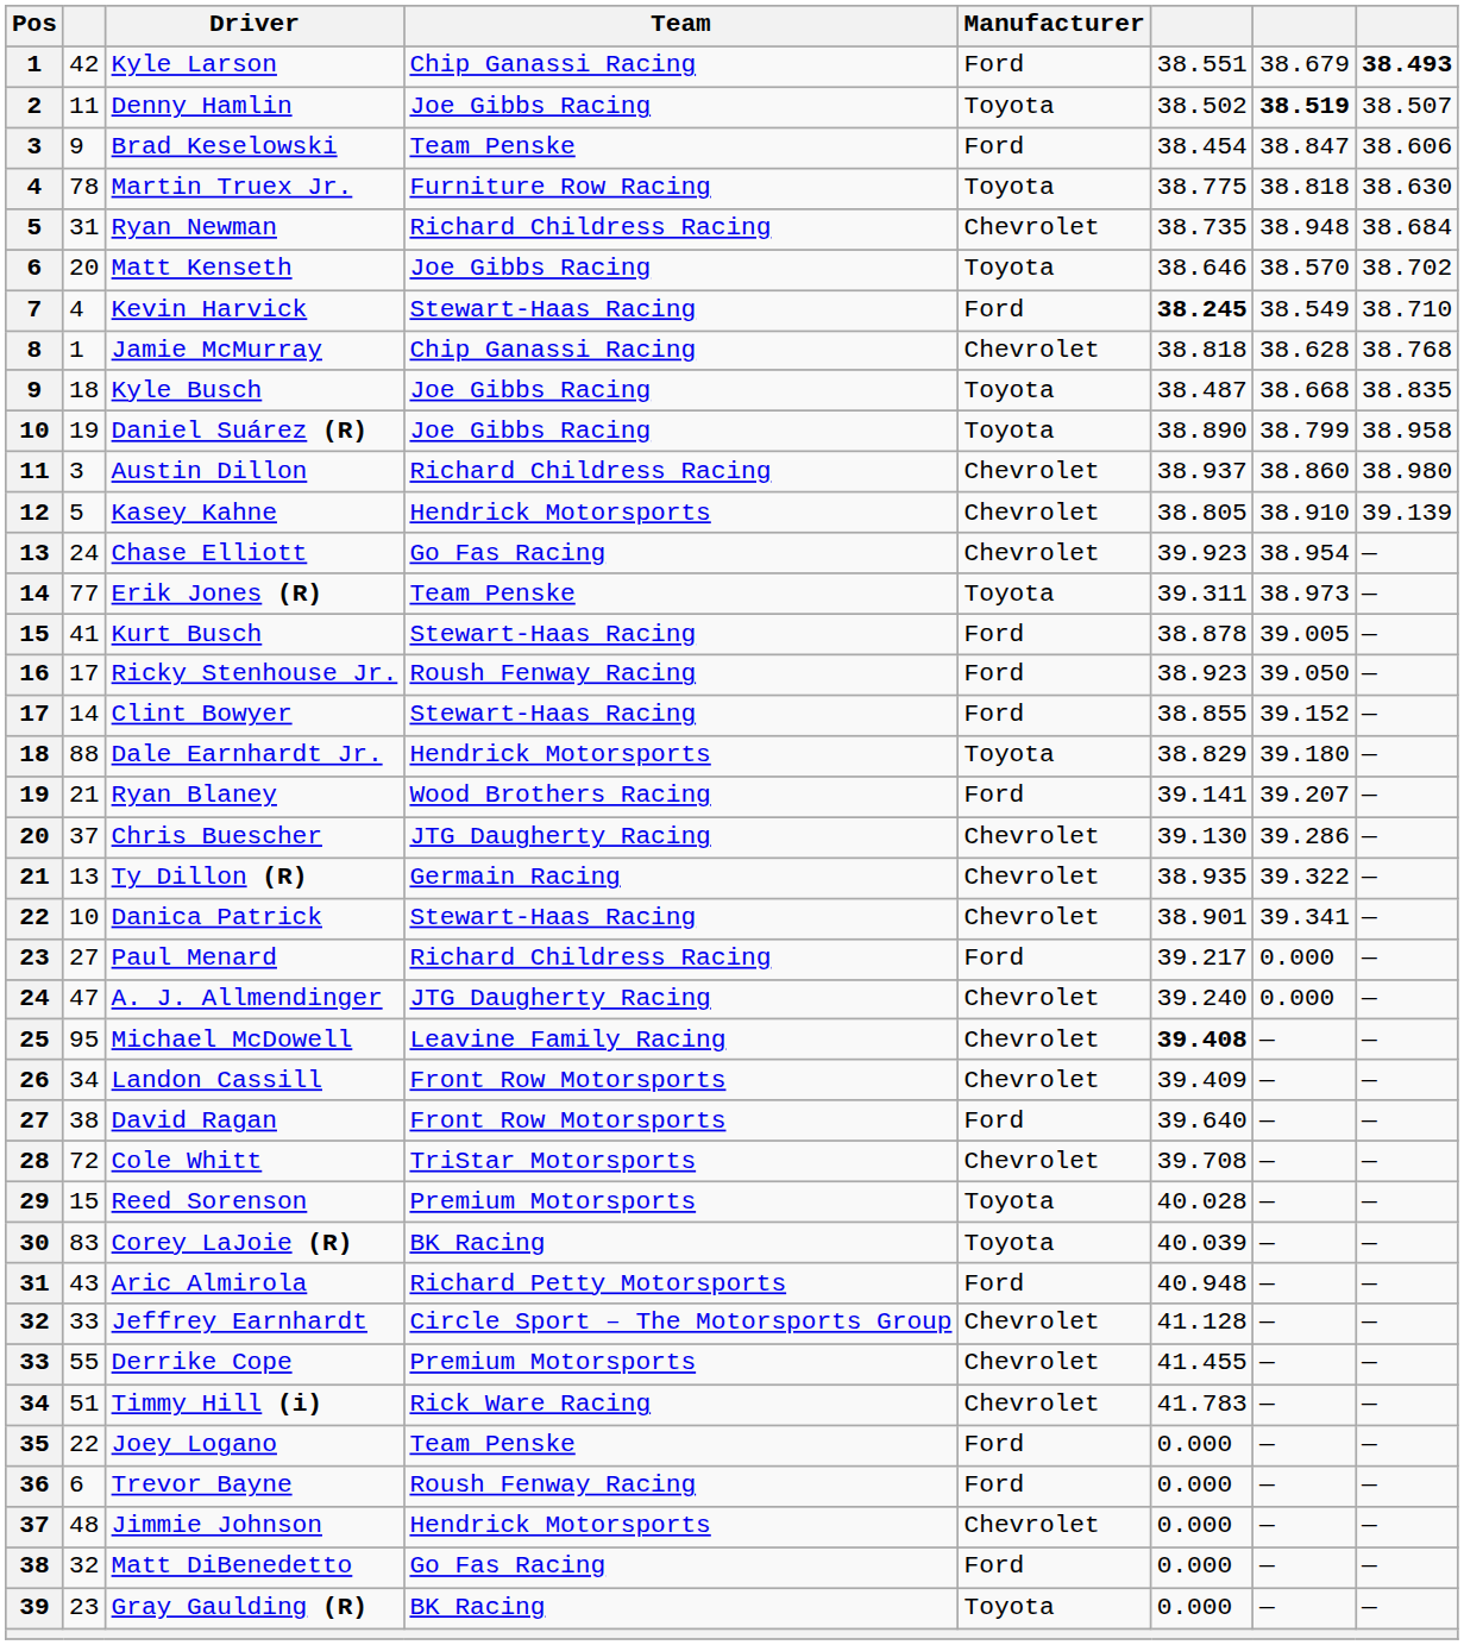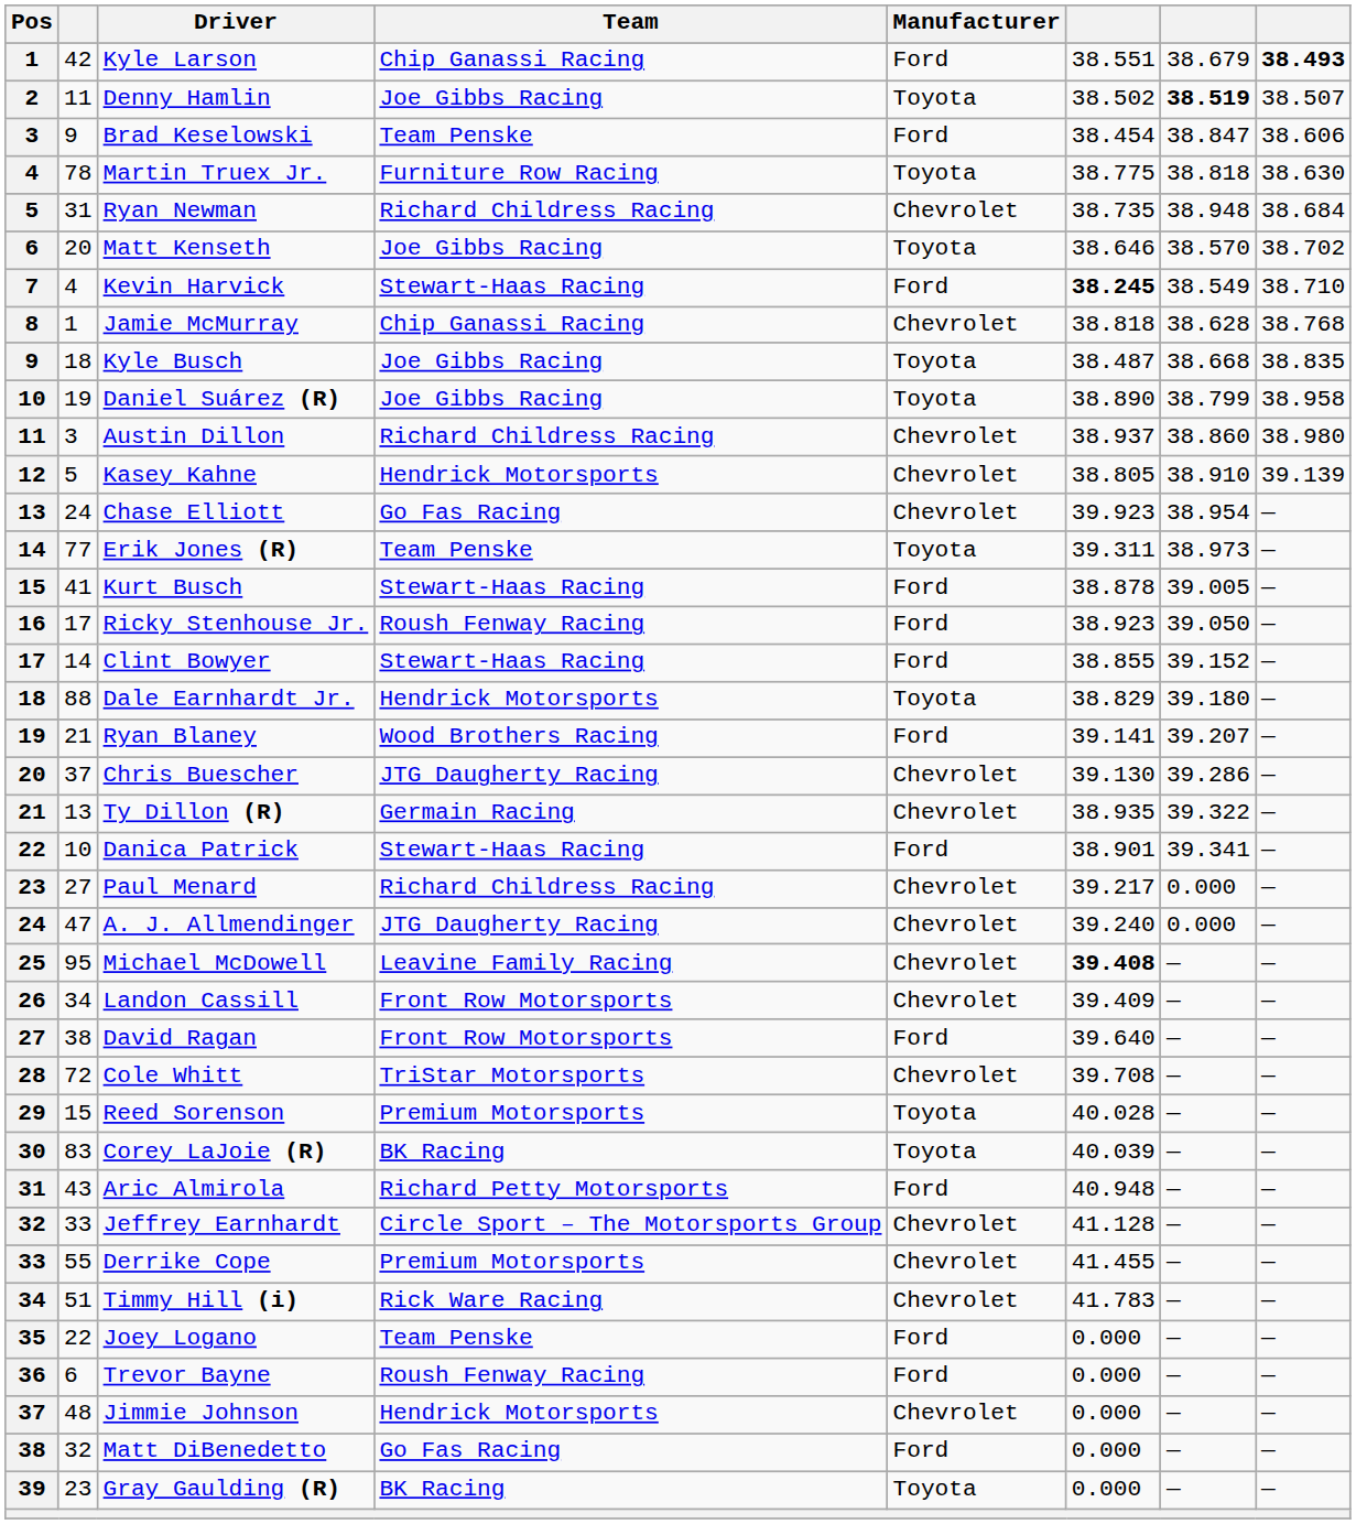 <table class="wikitable" style="font-size:95%">
 <tr>
 <th>Pos</th>
 <th></th>
 <th>Driver</th>
 <th>Team</th>
 <th>Manufacturer</th>
 <th></th>
 <th></th>
 <th></th>
 </tr>
 <tr>
 <th>1</th>
 <td>42</td>
 <td><a href='#'>Kyle Larson</a></td>
 <td><a href='#'>Chip Ganassi Racing</a></td>
 <td>Ford</td>
 <td>38.551</td>
 <td>38.679</td>
 <td><strong>38.493</strong></td>
 </tr>
 <tr>
 <th>2</th>
 <td>11</td>
 <td><a href='#'>Denny Hamlin</a></td>
 <td><a href='#'>Joe Gibbs Racing</a></td>
 <td>Toyota</td>
 <td>38.502</td>
 <td><strong>38.519</strong></td>
 <td>38.507</td>
 </tr>
 <tr>
 <th>3</th>
 <td>9</td>
 <td><a href='#'>Brad Keselowski</a></td>
 <td><a href='#'>Team Penske</a></td>
 <td>Ford</td>
 <td>38.454</td>
 <td>38.847</td>
 <td>38.606</td>
 </tr>
 <tr>
 <th>4</th>
 <td>78</td>
 <td><a href='#'>Martin Truex Jr.</a></td>
 <td><a href='#'>Furniture Row Racing</a></td>
 <td>Toyota</td>
 <td>38.775</td>
 <td>38.818</td>
 <td>38.630</td>
 </tr>
 <tr>
 <th>5</th>
 <td>31</td>
 <td><a href='#'>Ryan Newman</a></td>
 <td><a href='#'>Richard Childress Racing</a></td>
 <td>Chevrolet</td>
 <td>38.735</td>
 <td>38.948</td>
 <td>38.684</td>
 </tr>
 <tr>
 <th>6</th>
 <td>20</td>
 <td><a href='#'>Matt Kenseth</a></td>
 <td><a href='#'>Joe Gibbs Racing</a></td>
 <td>Toyota</td>
 <td>38.646</td>
 <td>38.570</td>
 <td>38.702</td>
 </tr>
 <tr>
 <th>7</th>
 <td>4</td>
 <td><a href='#'>Kevin Harvick</a></td>
 <td><a href='#'>Stewart-Haas Racing</a></td>
 <td>Ford</td>
 <td><strong>38.245</strong></td>
 <td>38.549</td>
 <td>38.710</td>
 </tr>
 <tr>
 <th>8</th>
 <td>1</td>
 <td><a href='#'>Jamie McMurray</a></td>
 <td><a href='#'>Chip Ganassi Racing</a></td>
 <td>Chevrolet</td>
 <td>38.818</td>
 <td>38.628</td>
 <td>38.768</td>
 </tr>
 <tr>
 <th>9</th>
 <td>18</td>
 <td><a href='#'>Kyle Busch</a></td>
 <td><a href='#'>Joe Gibbs Racing</a></td>
 <td>Toyota</td>
 <td>38.487</td>
 <td>38.668</td>
 <td>38.835</td>
 </tr>
 <tr>
 <th>10</th>
 <td>19</td>
 <td><a href='#'>Daniel Suárez</a> <strong>(R)</strong></td>
 <td><a href='#'>Joe Gibbs Racing</a></td>
 <td>Toyota</td>
 <td>38.890</td>
 <td>38.799</td>
 <td>38.958</td>
 </tr>
 <tr>
 <th>11</th>
 <td>3</td>
 <td><a href='#'>Austin Dillon</a></td>
 <td><a href='#'>Richard Childress Racing</a></td>
 <td>Chevrolet</td>
 <td>38.937</td>
 <td>38.860</td>
 <td>38.980</td>
 </tr>
 <tr>
 <th>12</th>
 <td>5</td>
 <td><a href='#'>Kasey Kahne</a></td>
 <td><a href='#'>Hendrick Motorsports</a></td>
 <td>Chevrolet</td>
 <td>38.805</td>
 <td>38.910</td>
 <td>39.139</td>
 </tr>
 <tr>
 <th>13</th>
 <td>24</td>
 <td><a href='#'>Chase Elliott</a></td>
 <td><a href='#'>Go Fas Racing</a></td>
 <td>Chevrolet</td>
 <td>39.923</td>
 <td>38.954</td>
 <td>—</td>
 </tr>
 <tr>
 <th>14</th>
 <td>77</td>
 <td><a href='#'>Erik Jones</a> <strong>(R)</strong></td>
 <td><a href='#'>Team Penske</a></td>
 <td>Toyota</td>
 <td>39.311</td>
 <td>38.973</td>
 <td>—</td>
 </tr>
 <tr>
 <th>15</th>
 <td>41</td>
 <td><a href='#'>Kurt Busch</a></td>
 <td><a href='#'>Stewart-Haas Racing</a></td>
 <td>Ford</td>
 <td>38.878</td>
 <td>39.005</td>
 <td>—</td>
 </tr>
 <tr>
 <th>16</th>
 <td>17</td>
 <td><a href='#'>Ricky Stenhouse Jr.</a></td>
 <td><a href='#'>Roush Fenway Racing</a></td>
 <td>Ford</td>
 <td>38.923</td>
 <td>39.050</td>
 <td>—</td>
 </tr>
 <tr>
 <th>17</th>
 <td>14</td>
 <td><a href='#'>Clint Bowyer</a></td>
 <td><a href='#'>Stewart-Haas Racing</a></td>
 <td>Ford</td>
 <td>38.855</td>
 <td>39.152</td>
 <td>—</td>
 </tr>
 <tr>
 <th>18</th>
 <td>88</td>
 <td><a href='#'>Dale Earnhardt Jr.</a></td>
 <td><a href='#'>Hendrick Motorsports</a></td>
 <td>Toyota</td>
 <td>38.829</td>
 <td>39.180</td>
 <td>—</td>
 </tr>
 <tr>
 <th>19</th>
 <td>21</td>
 <td><a href='#'>Ryan Blaney</a></td>
 <td><a href='#'>Wood Brothers Racing</a></td>
 <td>Ford</td>
 <td>39.141</td>
 <td>39.207</td>
 <td>—</td>
 </tr>
 <tr>
 <th>20</th>
 <td>37</td>
 <td><a href='#'>Chris Buescher</a></td>
 <td><a href='#'>JTG Daugherty Racing</a></td>
 <td>Chevrolet</td>
 <td>39.130</td>
 <td>39.286</td>
 <td>—</td>
 </tr>
 <tr>
 <th>21</th>
 <td>13</td>
 <td><a href='#'>Ty Dillon</a> <strong>(R)</strong></td>
 <td><a href='#'>Germain Racing</a></td>
 <td>Chevrolet</td>
 <td>38.935</td>
 <td>39.322</td>
 <td>—</td>
 </tr>
 <tr>
 <th>22</th>
 <td>10</td>
 <td><a href='#'>Danica Patrick</a></td>
 <td><a href='#'>Stewart-Haas Racing</a></td>
-<td>Chevrolet</td>
+<td>Ford</td>
 <td>38.901</td>
 <td>39.341</td>
 <td>—</td>
 </tr>
 <tr>
 <th>23</th>
 <td>27</td>
 <td><a href='#'>Paul Menard</a></td>
 <td><a href='#'>Richard Childress Racing</a></td>
-<td>Ford</td>
+<td>Chevrolet</td>
 <td>39.217</td>
 <td>0.000</td>
 <td>—</td>
 </tr>
 <tr>
 <th>24</th>
 <td>47</td>
 <td><a href='#'>A. J. Allmendinger</a></td>
 <td><a href='#'>JTG Daugherty Racing</a></td>
 <td>Chevrolet</td>
 <td>39.240</td>
 <td>0.000</td>
 <td>—</td>
 </tr>
 <tr>
 <th>25</th>
 <td>95</td>
 <td><a href='#'>Michael McDowell</a></td>
 <td><a href='#'>Leavine Family Racing</a></td>
 <td>Chevrolet</td>
 <td><strong>39.408</strong></td>
 <td>—</td>
 <td>—</td>
 </tr>
 <tr>
 <th>26</th>
 <td>34</td>
 <td><a href='#'>Landon Cassill</a></td>
 <td><a href='#'>Front Row Motorsports</a></td>
 <td>Chevrolet</td>
 <td>39.409</td>
 <td>—</td>
 <td>—</td>
 </tr>
 <tr>
 <th>27</th>
 <td>38</td>
 <td><a href='#'>David Ragan</a></td>
 <td><a href='#'>Front Row Motorsports</a></td>
 <td>Ford</td>
 <td>39.640</td>
 <td>—</td>
 <td>—</td>
 </tr>
 <tr>
 <th>28</th>
 <td>72</td>
 <td><a href='#'>Cole Whitt</a></td>
 <td><a href='#'>TriStar Motorsports</a></td>
 <td>Chevrolet</td>
 <td>39.708</td>
 <td>—</td>
 <td>—</td>
 </tr>
 <tr>
 <th>29</th>
 <td>15</td>
 <td><a href='#'>Reed Sorenson</a></td>
 <td><a href='#'>Premium Motorsports</a></td>
 <td>Toyota</td>
 <td>40.028</td>
 <td>—</td>
 <td>—</td>
 </tr>
 <tr>
 <th>30</th>
 <td>83</td>
 <td><a href='#'>Corey LaJoie</a> <strong>(R)</strong></td>
 <td><a href='#'>BK Racing</a></td>
 <td>Toyota</td>
 <td>40.039</td>
 <td>—</td>
 <td>—</td>
 </tr>
 <tr>
 <th>31</th>
 <td>43</td>
 <td><a href='#'>Aric Almirola</a></td>
 <td><a href='#'>Richard Petty Motorsports</a></td>
 <td>Ford</td>
 <td>40.948</td>
 <td>—</td>
 <td>—</td>
 </tr>
 <tr>
 <th>32</th>
 <td>33</td>
 <td><a href='#'>Jeffrey Earnhardt</a></td>
 <td><a href='#'>Circle Sport – The Motorsports Group</a></td>
 <td>Chevrolet</td>
 <td>41.128</td>
 <td>—</td>
 <td>—</td>
 </tr>
 <tr>
 <th>33</th>
 <td>55</td>
 <td><a href='#'>Derrike Cope</a></td>
 <td><a href='#'>Premium Motorsports</a></td>
 <td>Chevrolet</td>
 <td>41.455</td>
 <td>—</td>
 <td>—</td>
 </tr>
 <tr>
 <th>34</th>
 <td>51</td>
 <td><a href='#'>Timmy Hill</a> <strong>(i)</strong></td>
 <td><a href='#'>Rick Ware Racing</a></td>
 <td>Chevrolet</td>
 <td>41.783</td>
 <td>—</td>
 <td>—</td>
 </tr>
 <tr>
 <th>35</th>
 <td>22</td>
 <td><a href='#'>Joey Logano</a></td>
 <td><a href='#'>Team Penske</a></td>
 <td>Ford</td>
 <td>0.000</td>
 <td>—</td>
 <td>—</td>
 </tr>
 <tr>
 <th>36</th>
 <td>6</td>
 <td><a href='#'>Trevor Bayne</a></td>
 <td><a href='#'>Roush Fenway Racing</a></td>
 <td>Ford</td>
 <td>0.000</td>
 <td>—</td>
 <td>—</td>
 </tr>
 <tr>
 <th>37</th>
 <td>48</td>
 <td><a href='#'>Jimmie Johnson</a></td>
 <td><a href='#'>Hendrick Motorsports</a></td>
 <td>Chevrolet</td>
 <td>0.000</td>
 <td>—</td>
 <td>—</td>
 </tr>
 <tr>
 <th>38</th>
 <td>32</td>
 <td><a href='#'>Matt DiBenedetto</a></td>
 <td><a href='#'>Go Fas Racing</a></td>
 <td>Ford</td>
 <td>0.000</td>
 <td>—</td>
 <td>—</td>
 </tr>
 <tr>
 <th>39</th>
 <td>23</td>
 <td><a href='#'>Gray Gaulding</a> <strong>(R)</strong></td>
 <td><a href='#'>BK Racing</a></td>
 <td>Toyota</td>
 <td>0.000</td>
 <td>—</td>
 <td>—</td>
 </tr>
 <tr>
 <th colspan="8"></th>
 </tr>
 </table>
